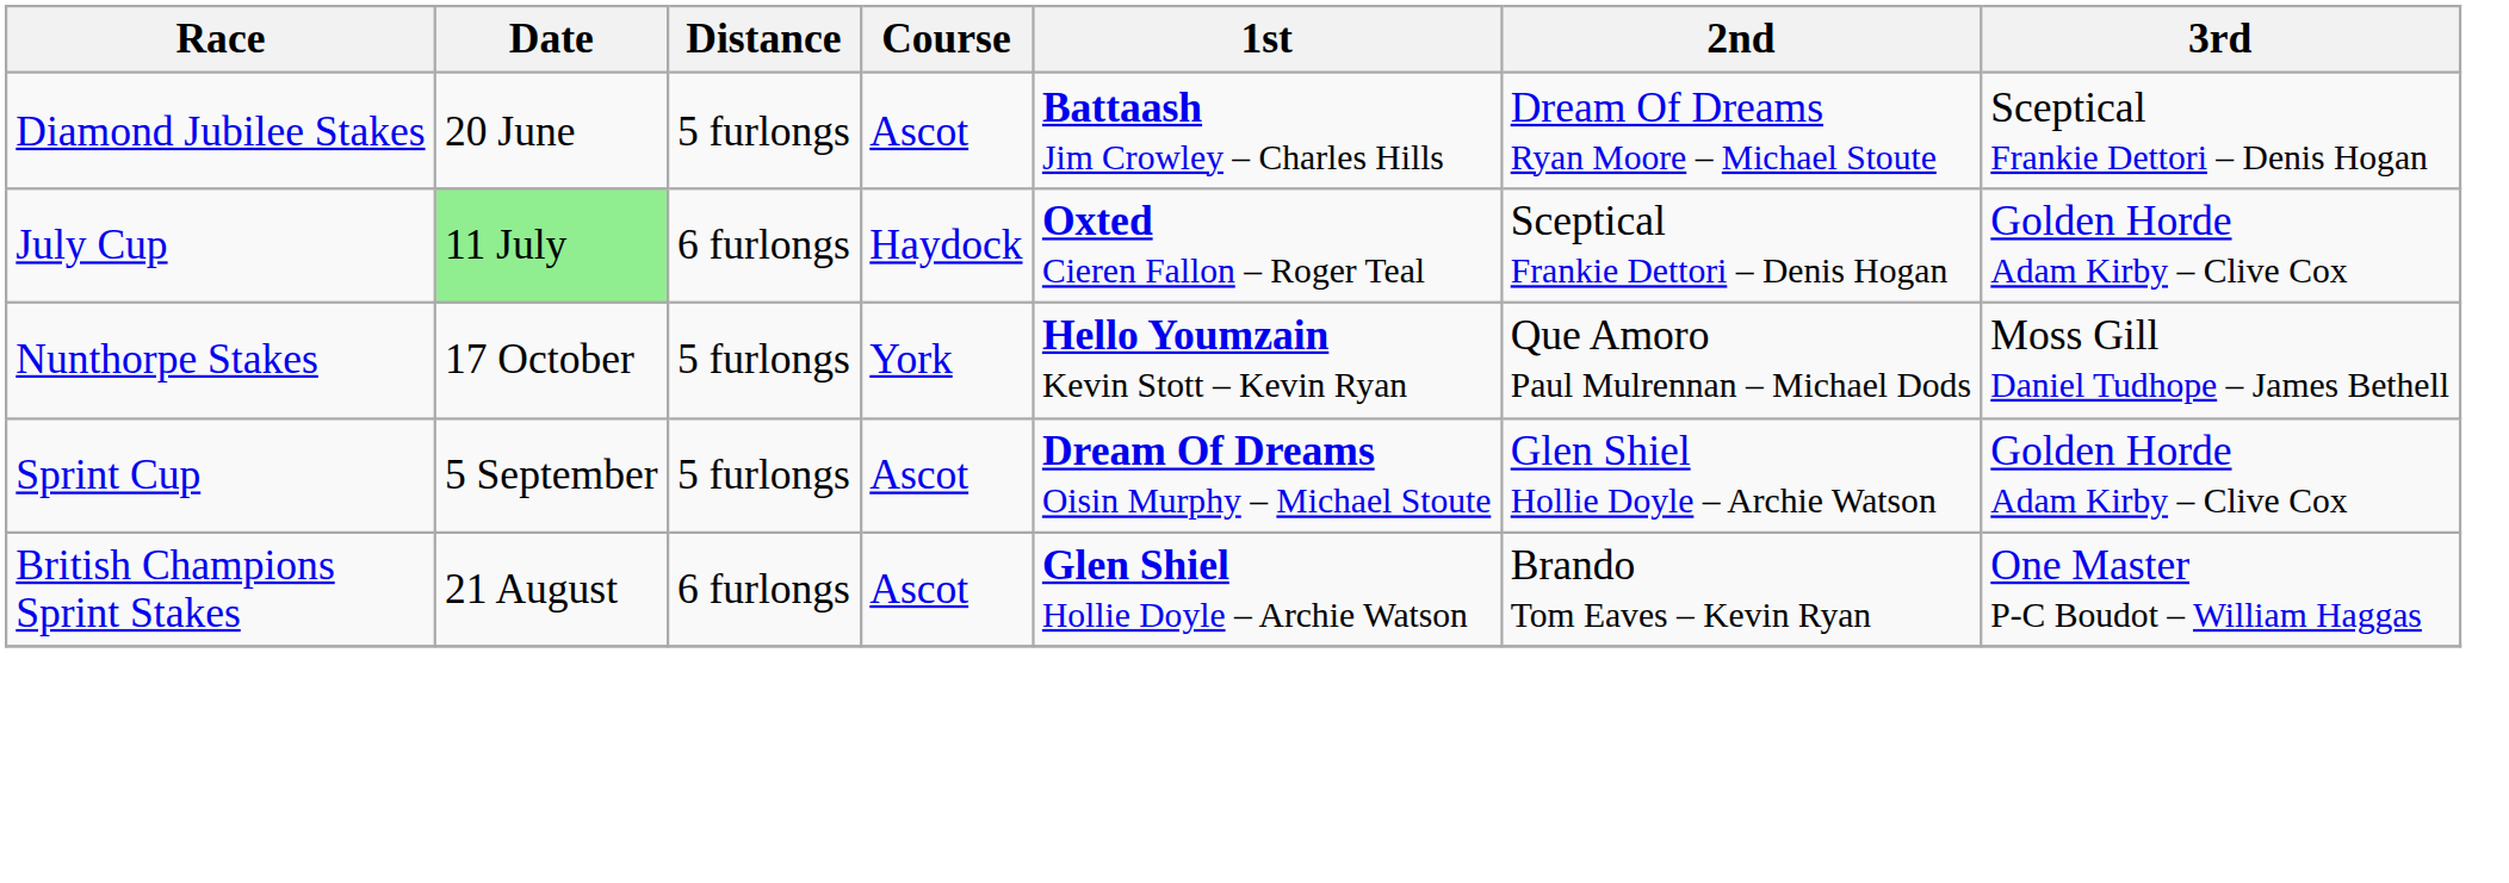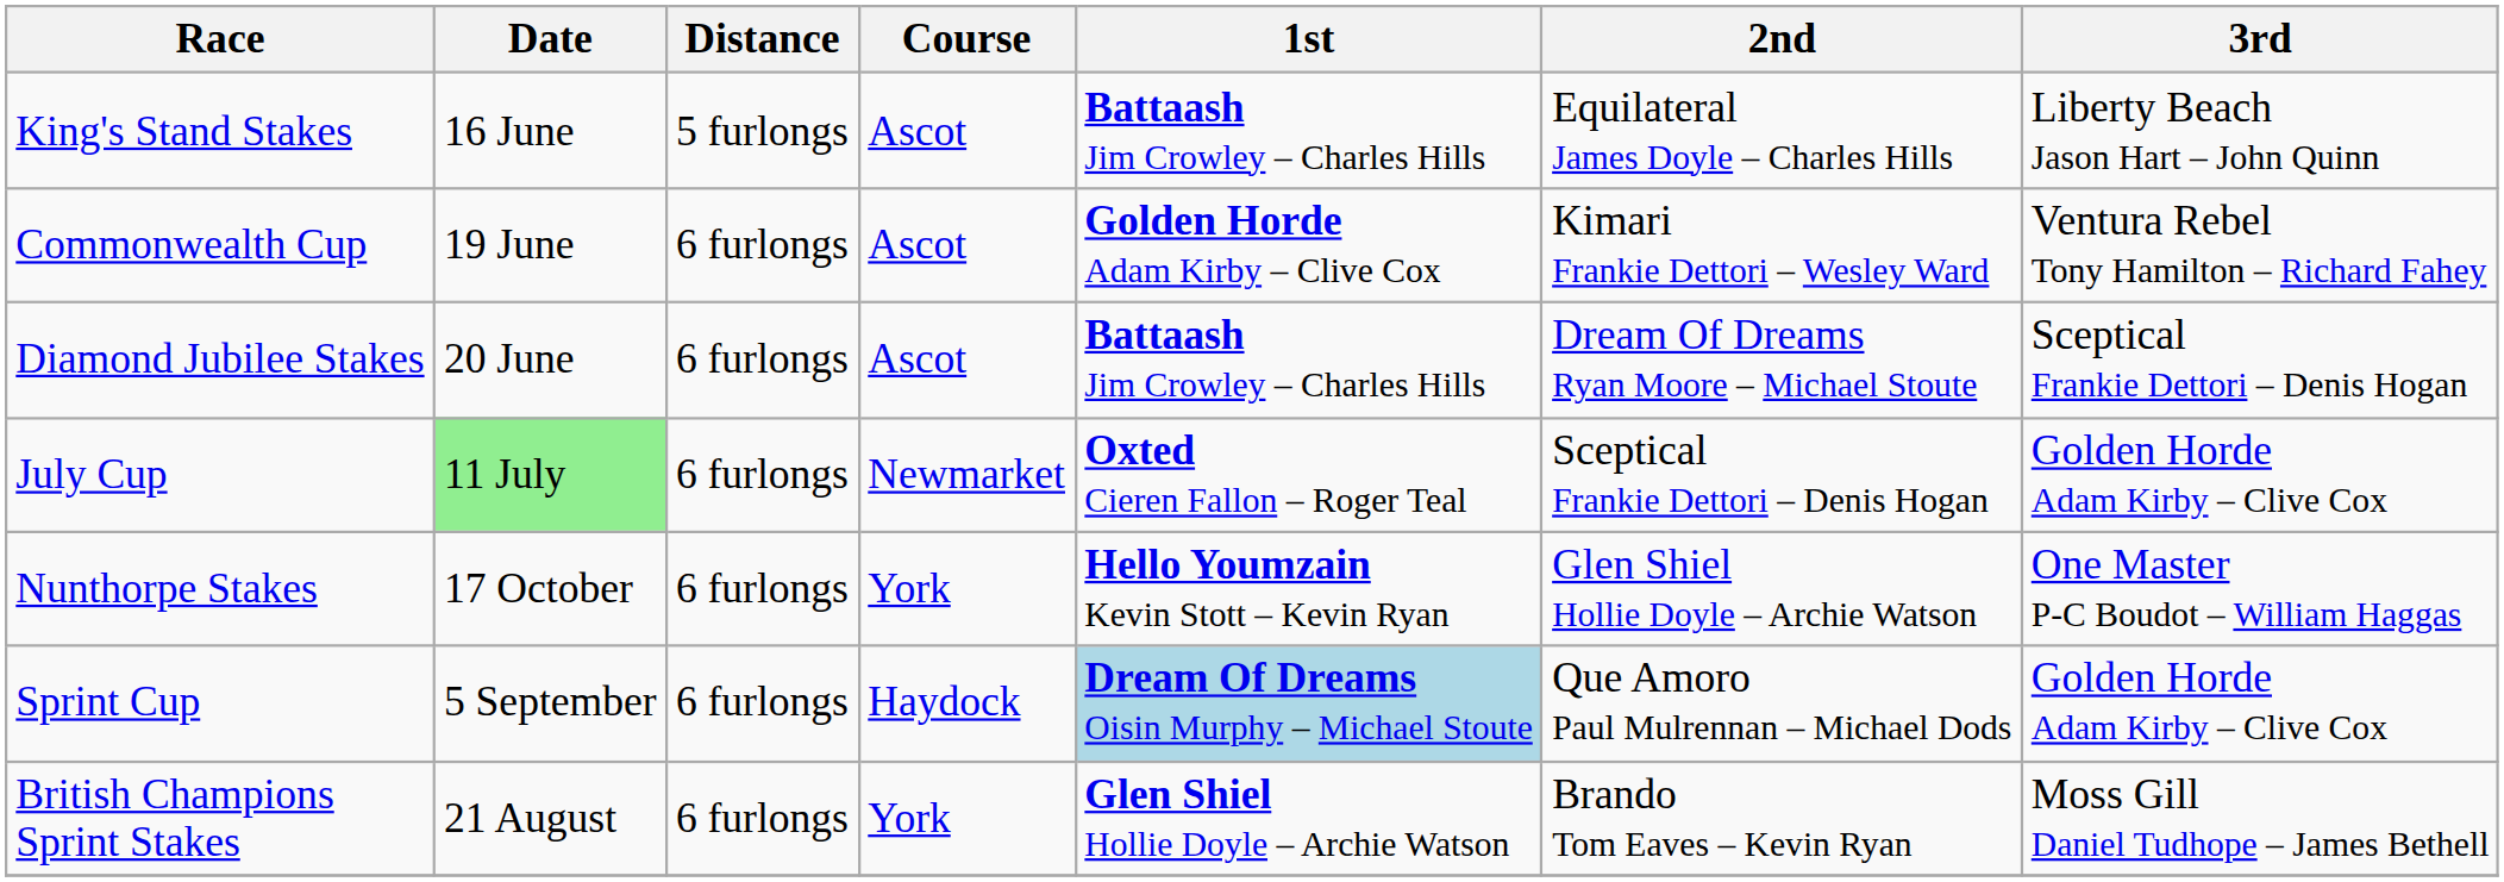 <table class="wikitable sortable">
 <tr>
 <th>Race</th>
 <th>Date</th>
 <th>Distance</th>
 <th>Course</th>
 <th>1st</th>
 <th>2nd</th>
 <th>3rd</th>
 </tr>
 <tr>
+<td><a href='#'>King's Stand Stakes</a></td>
+<td>16 June</td>
+<td>5 furlongs</td>
+<td><a href='#'>Ascot</a></td>
+<td><strong><a href='#'>Battaash</a></strong><br><small><a href='#'>Jim Crowley</a> – Charles Hills</small></td>
+<td>Equilateral<br><small><a href='#'>James Doyle</a> – Charles Hills</small></td>
+<td>Liberty Beach<br><small>Jason Hart – John Quinn</small></td>
+</tr>
+<tr>
+<td><a href='#'>Commonwealth Cup</a></td>
+<td>19 June</td>
+<td>6 furlongs</td>
+<td><a href='#'>Ascot</a></td>
+<td><strong><a href='#'>Golden Horde</a></strong><br><small><a href='#'>Adam Kirby</a> – Clive Cox</small></td>
+<td>Kimari<br><small><a href='#'>Frankie Dettori</a> – <a href='#'>Wesley Ward</a></small></td>
+<td>Ventura Rebel<br><small>Tony Hamilton – <a href='#'>Richard Fahey</a></small></td>
+</tr>
+<tr>
 <td><a href='#'>Diamond Jubilee Stakes</a></td>
 <td>20 June</td>
-<td>5 furlongs</td>
+<td>6 furlongs</td>
 <td><a href='#'>Ascot</a></td>
 <td><strong><a href='#'>Battaash</a></strong><br><small><a href='#'>Jim Crowley</a> – Charles Hills</small></td>
 <td><a href='#'>Dream Of Dreams</a><br><small><a href='#'>Ryan Moore</a> – <a href='#'>Michael Stoute</a></small></td>
 <td>Sceptical<br><small><a href='#'>Frankie Dettori</a> – Denis Hogan</small></td>
 </tr>
 <tr>
 <td><a href='#'>July Cup</a></td>
 <td style="background: lightgreen;">11 July</td>
 <td>6 furlongs</td>
-<td><a href='#'>Haydock</a></td>
+<td><a href='#'>Newmarket</a></td>
 <td><strong><a href='#'>Oxted</a></strong><br><small><a href='#'>Cieren Fallon</a> – Roger Teal</small></td>
 <td>Sceptical<br><small><a href='#'>Frankie Dettori</a> – Denis Hogan</small></td>
 <td><a href='#'>Golden Horde</a><br><small><a href='#'>Adam Kirby</a> – Clive Cox</small></td>
 </tr>
 <tr>
 <td><a href='#'>Nunthorpe Stakes</a></td>
 <td>17 October</td>
-<td>5 furlongs</td>
+<td>6 furlongs</td>
 <td><a href='#'>York</a></td>
 <td><strong><a href='#'>Hello Youmzain</a></strong><br><small>Kevin Stott – Kevin Ryan</small></td>
-<td>Que Amoro<br><small>Paul Mulrennan – Michael Dods</small></td>
-<td>Moss Gill<br><small><a href='#'>Daniel Tudhope</a> – James Bethell</small></td>
+<td><a href='#'>Glen Shiel</a><br><small><a href='#'>Hollie Doyle</a> – Archie Watson</small></td>
+<td><a href='#'>One Master</a><br><small>P-C Boudot – <a href='#'>William Haggas</a></small></td>
 </tr>
 <tr>
 <td><a href='#'>Sprint Cup</a></td>
 <td>5 September</td>
-<td>5 furlongs</td>
-<td><a href='#'>Ascot</a></td>
-<td><strong><a href='#'>Dream Of Dreams</a></strong><br><small><a href='#'>Oisin Murphy</a> – <a href='#'>Michael Stoute</a></small></td>
-<td><a href='#'>Glen Shiel</a><br><small><a href='#'>Hollie Doyle</a> – Archie Watson</small></td>
+<td>6 furlongs</td>
+<td><a href='#'>Haydock</a></td>
+<td style="background: lightblue;"><strong><a href='#'>Dream Of Dreams</a></strong><br><small><a href='#'>Oisin Murphy</a> – <a href='#'>Michael Stoute</a></small></td>
+<td>Que Amoro<br><small>Paul Mulrennan – Michael Dods</small></td>
 <td><a href='#'>Golden Horde</a><br><small><a href='#'>Adam Kirby</a> – Clive Cox</small></td>
 </tr>
 <tr>
 <td><a href='#'>British Champions<br>Sprint Stakes</a></td>
 <td>21 August</td>
 <td>6 furlongs</td>
-<td><a href='#'>Ascot</a></td>
+<td><a href='#'>York</a></td>
 <td><strong><a href='#'>Glen Shiel</a></strong><br><small><a href='#'>Hollie Doyle</a> – Archie Watson</small></td>
 <td>Brando<br><small>Tom Eaves – Kevin Ryan</small></td>
-<td><a href='#'>One Master</a><br><small>P-C Boudot – <a href='#'>William Haggas</a></small></td>
+<td>Moss Gill<br><small><a href='#'>Daniel Tudhope</a> – James Bethell</small></td>
 </tr>
 <tr>
 </tr>
 </table>
